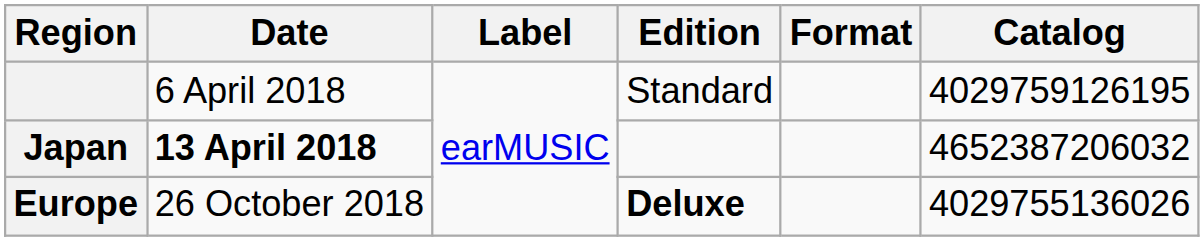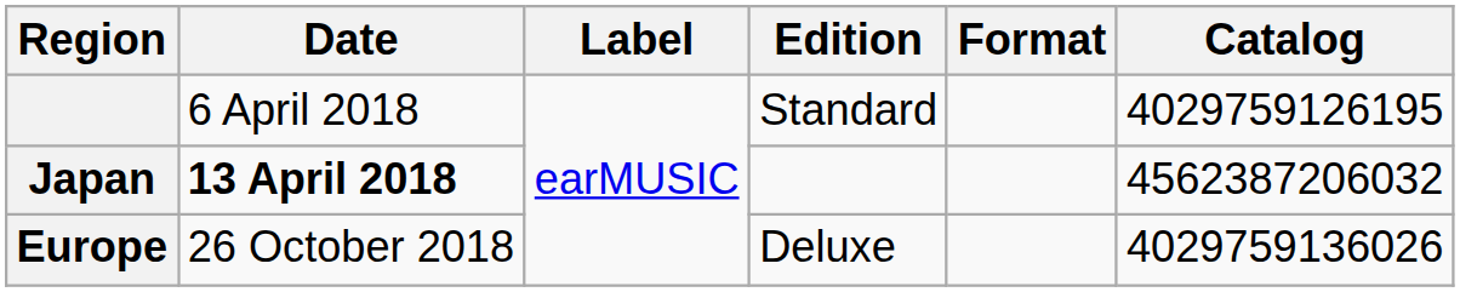 <table class="wikitable plainrowheaders">
 <tr>
 <th>Region</th>
 <th>Date</th>
 <th>Label</th>
 <th>Edition</th>
 <th>Format</th>
 <th>Catalog</th>
 </tr>
 <tr>
 <th scope="row"></th>
 <td>6 April 2018</td>
 <td rowspan="3"><a href='#'>earMUSIC</a></td>
 <td>Standard</td>
 <td></td>
 <td>4029759126195</td>
 </tr>
 <tr>
 <th scope="row">Japan</th>
 <td><strong>13 April 2018</strong></td>
 <td></td>
 <td></td>
-<td>4652387206032</td>
+<td>4562387206032</td>
 </tr>
 <tr>
 <th scope="row">Europe</th>
 <td>26 October 2018</td>
-<td><strong>Deluxe</strong></td>
+<td>Deluxe</td>
 <td></td>
-<td>4029755136026</td>
+<td>4029759136026</td>
 </tr>
 </table>
